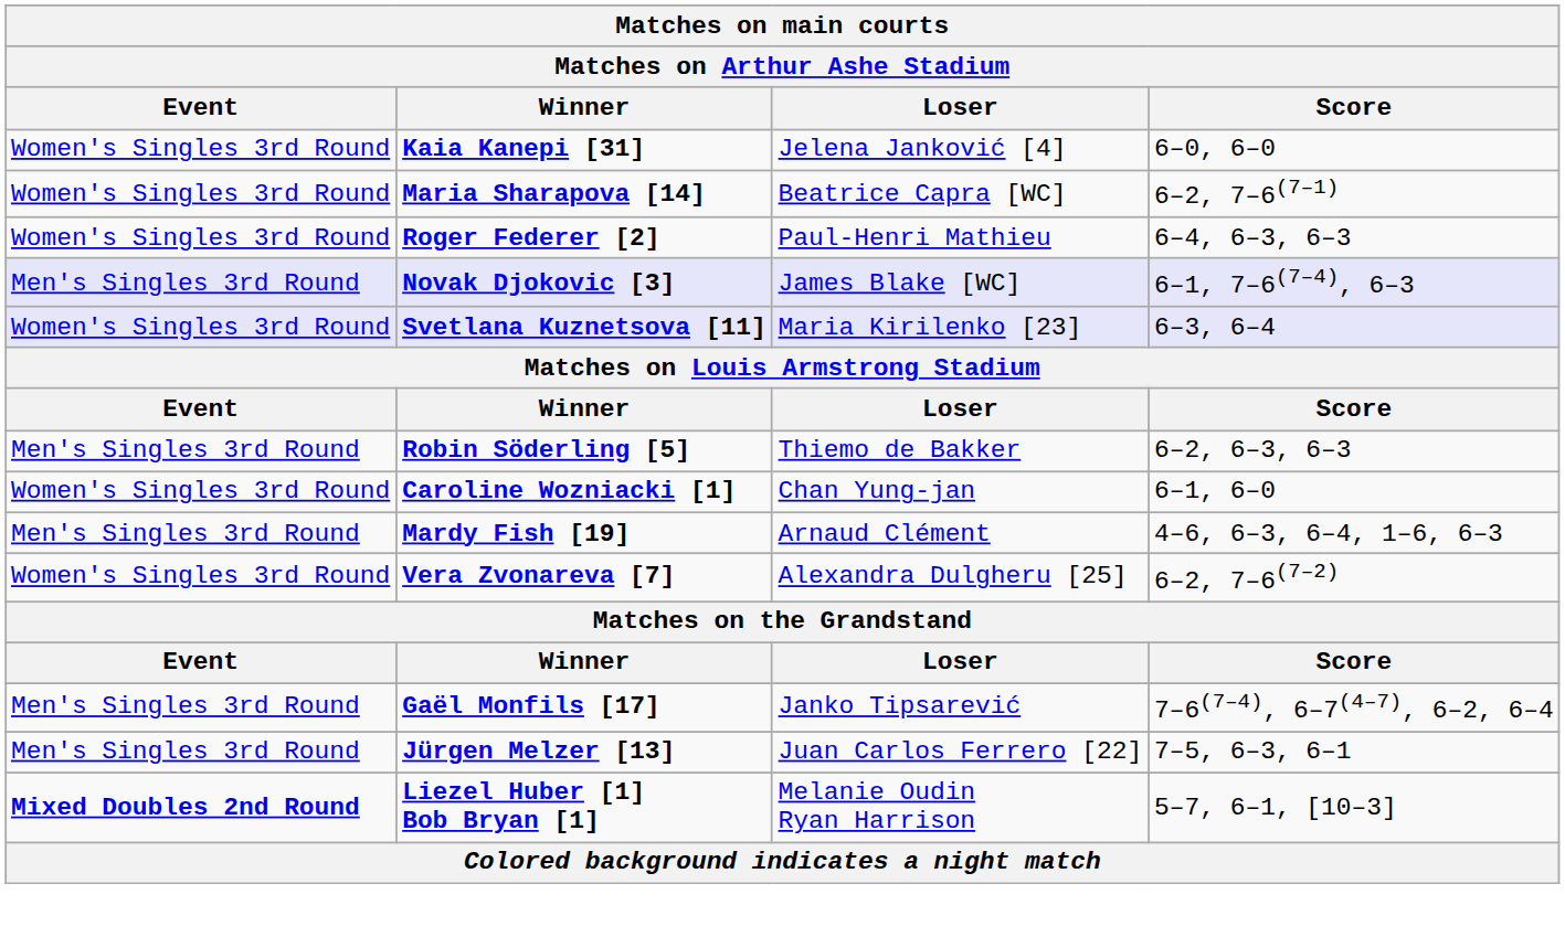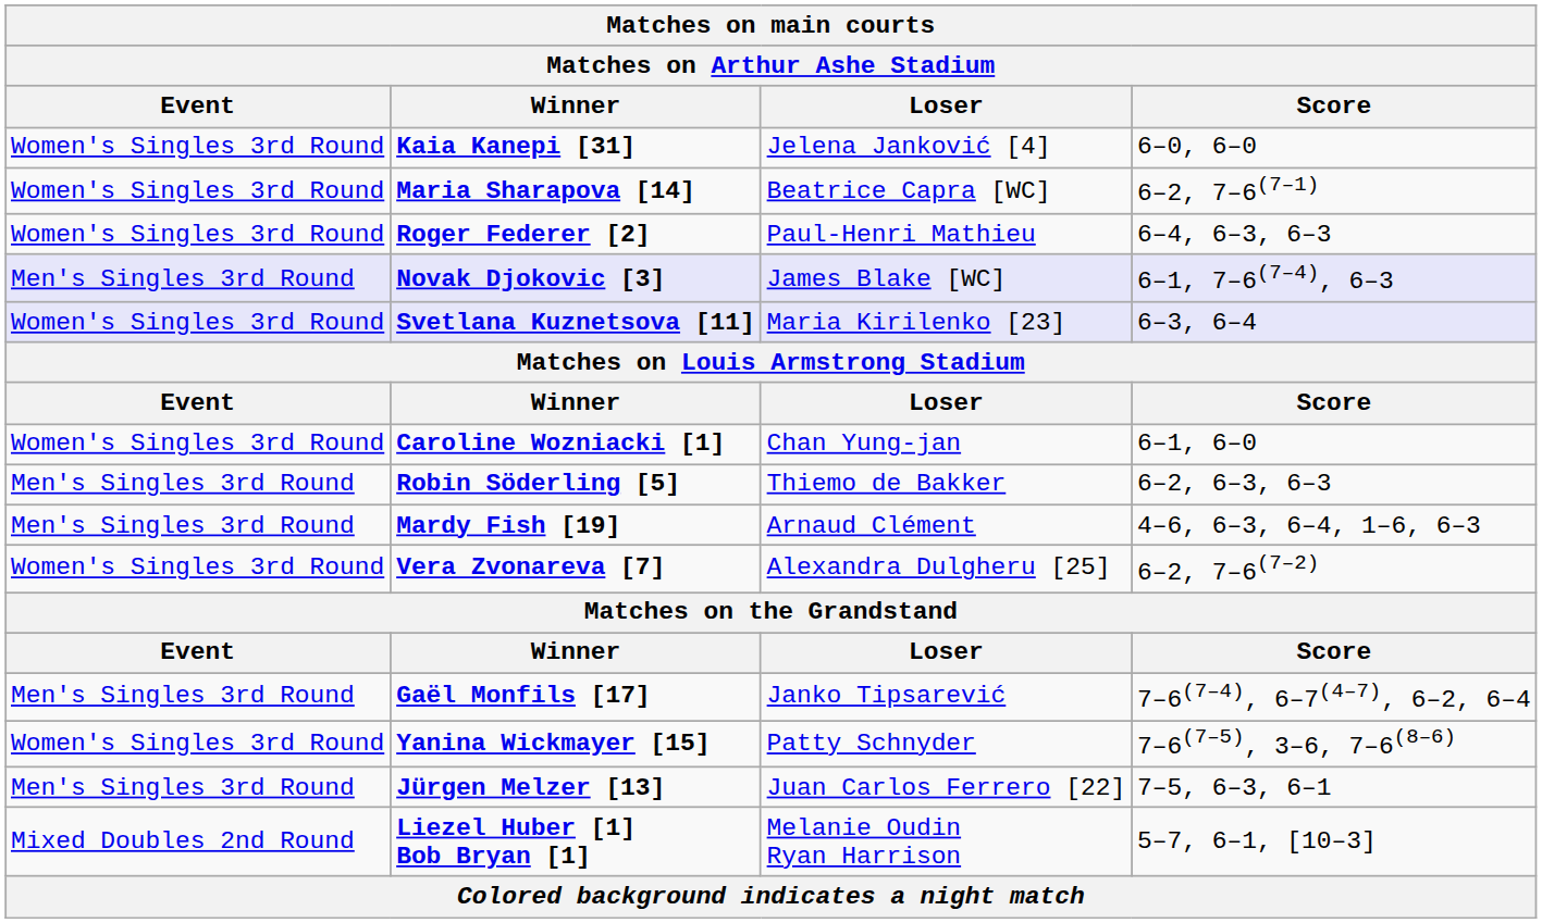 <table class="wikitable collapsible uncollapsed" style=margin:auto>
 <tr>
 <th colspan=4 style=white-space:nowrap>Matches on main courts</th>
 </tr>
 <tr>
 <th colspan=4>Matches on <a href='#'>Arthur Ashe Stadium</a></th>
 </tr>
 <tr>
 <th>Event</th>
 <th>Winner</th>
 <th>Loser</th>
 <th>Score</th>
 </tr>
 <tr>
 <td><a href='#'>Women's Singles 3rd Round</a></td>
 <td> <strong><a href='#'>Kaia Kanepi</a> [31]</strong></td>
 <td> <a href='#'>Jelena Janković</a> [4]</td>
 <td>6–0, 6–0</td>
 </tr>
 <tr>
 <td><a href='#'>Women's Singles 3rd Round</a></td>
 <td> <strong><a href='#'>Maria Sharapova</a> [14]</strong></td>
 <td> <a href='#'>Beatrice Capra</a> [WC]</td>
 <td>6–2, 7–6<sup>(7–1)</sup></td>
 </tr>
 <tr>
 <td><a href='#'>Women's Singles 3rd Round</a></td>
 <td> <strong><a href='#'>Roger Federer</a> [2]</strong></td>
 <td> <a href='#'>Paul-Henri Mathieu</a></td>
 <td>6–4, 6–3, 6–3</td>
 </tr>
 <tr bgcolor=lavender>
 <td><a href='#'>Men's Singles 3rd Round</a></td>
 <td> <strong><a href='#'>Novak Djokovic</a> [3]</strong></td>
 <td> <a href='#'>James Blake</a> [WC]</td>
 <td>6–1, 7–6<sup>(7–4)</sup>, 6–3</td>
 </tr>
 <tr bgcolor=lavender>
 <td><a href='#'>Women's Singles 3rd Round</a></td>
 <td> <strong><a href='#'>Svetlana Kuznetsova</a> [11]</strong></td>
 <td> <a href='#'>Maria Kirilenko</a> [23]</td>
 <td>6–3, 6–4</td>
 </tr>
 <tr>
 <th colspan=4>Matches on <a href='#'>Louis Armstrong Stadium</a></th>
 </tr>
 <tr>
 <th>Event</th>
 <th>Winner</th>
 <th>Loser</th>
 <th>Score</th>
 </tr>
 <tr>
+<td><a href='#'>Women's Singles 3rd Round</a></td>
+<td> <strong><a href='#'>Caroline Wozniacki</a> [1] </strong></td>
+<td> <a href='#'>Chan Yung-jan</a></td>
+<td>6–1, 6–0</td>
+</tr>
+<tr>
 <td><a href='#'>Men's Singles 3rd Round</a></td>
 <td> <strong><a href='#'>Robin Söderling</a> [5] </strong></td>
 <td> <a href='#'>Thiemo de Bakker</a></td>
 <td>6–2, 6–3, 6–3</td>
-</tr>
-<tr>
-<td><a href='#'>Women's Singles 3rd Round</a></td>
-<td> <strong><a href='#'>Caroline Wozniacki</a> [1] </strong></td>
-<td> <a href='#'>Chan Yung-jan</a></td>
-<td>6–1, 6–0</td>
 </tr>
 <tr>
 <td><a href='#'>Men's Singles 3rd Round</a></td>
 <td> <strong><a href='#'>Mardy Fish</a> [19]</strong></td>
 <td> <a href='#'>Arnaud Clément</a></td>
 <td>4–6, 6–3, 6–4, 1–6, 6–3</td>
 </tr>
 <tr>
 <td><a href='#'>Women's Singles 3rd Round</a></td>
 <td> <strong><a href='#'>Vera Zvonareva</a> [7]</strong></td>
 <td> <a href='#'>Alexandra Dulgheru</a> [25]</td>
 <td>6–2, 7–6<sup>(7–2)</sup></td>
 </tr>
 <tr>
 <th colspan=4><strong>Matches on the Grandstand</strong></th>
 </tr>
 <tr>
 <th>Event</th>
 <th>Winner</th>
 <th>Loser</th>
 <th>Score</th>
 </tr>
 <tr>
 <td><a href='#'>Men's Singles 3rd Round</a></td>
 <td> <strong><a href='#'>Gaël Monfils</a> [17]</strong></td>
 <td> <a href='#'>Janko Tipsarević</a></td>
 <td>7–6<sup>(7–4)</sup>, 6–7<sup>(4–7)</sup>, 6–2, 6–4</td>
 </tr>
 <tr>
+<td><a href='#'>Women's Singles 3rd Round</a></td>
+<td> <strong><a href='#'>Yanina Wickmayer</a> [15]</strong></td>
+<td> <a href='#'>Patty Schnyder</a></td>
+<td>7–6<sup>(7–5)</sup>, 3–6, 7–6<sup>(8–6)</sup></td>
+</tr>
+<tr>
 <td><a href='#'>Men's Singles 3rd Round</a></td>
 <td> <strong><a href='#'>Jürgen Melzer</a> [13] </strong></td>
 <td> <a href='#'>Juan Carlos Ferrero</a> [22]</td>
 <td>7–5, 6–3, 6–1</td>
 </tr>
 <tr>
-<td><strong><a href='#'>Mixed Doubles 2nd Round</a></strong></td>
+<td><a href='#'>Mixed Doubles 2nd Round</a></td>
 <td> <strong><a href='#'>Liezel Huber</a> [1] <br>  <a href='#'>Bob Bryan</a> [1]</strong></td>
 <td> <a href='#'>Melanie Oudin</a> <br>  <a href='#'>Ryan Harrison</a></td>
 <td>5–7, 6–1, [10–3]</td>
 </tr>
 <tr>
 <th colspan=4><em>Colored background indicates a night match</em></th>
 </tr>
 </table>
